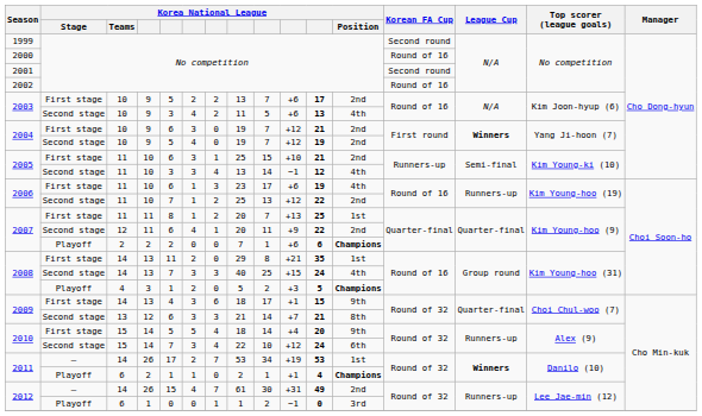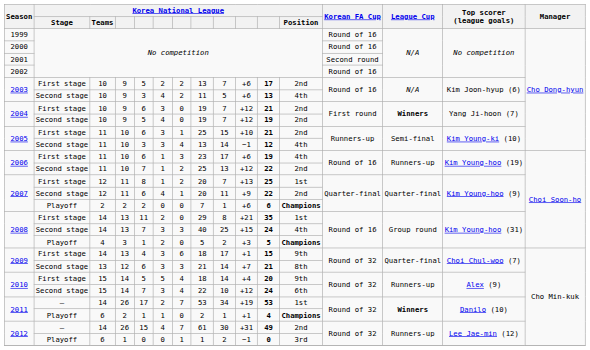 <table class="wikitable" style="text-align:center; font-size:90%;">
 <tr>
 <th rowspan=2>Season</th>
 <th colspan=11><a href='#'>Korea National League</a></th>
 <th rowspan=2><a href='#'>Korean FA Cup</a></th>
 <th rowspan=2><a href='#'>League Cup</a></th>
 <th rowspan=2>Top scorer<br>(league goals)</th>
 <th rowspan=2>Manager</th>
 </tr>
 <tr>
 <th>Stage</th>
 <th>Teams</th>
 <th width=25></th>
 <th width=25></th>
 <th width=25></th>
 <th width=25></th>
 <th width=30></th>
 <th width=30></th>
 <th width=30></th>
 <th width=30></th>
 <th>Position</th>
 </tr>
 <tr>
 <td>1999</td>
 <td colspan=11 rowspan=4><em>No competition</em></td>
-<td>Second round</td>
+<td>Round of 16</td>
 <td rowspan=4><em>N/A</em></td>
 <td rowspan=4><em>No competition</em></td>
 <td rowspan=10><a href='#'>Cho Dong-hyun</a></td>
 </tr>
 <tr>
 <td>2000</td>
 <td>Round of 16</td>
 </tr>
 <tr>
 <td>2001</td>
 <td>Second round</td>
 </tr>
 <tr>
 <td>2002</td>
 <td>Round of 16</td>
 </tr>
 <tr>
 <td rowspan=2><a href='#'>2003</a></td>
 <td>First stage</td>
 <td>10</td>
 <td>9</td>
 <td>5</td>
 <td>2</td>
 <td>2</td>
 <td>13</td>
 <td>7</td>
 <td>+6</td>
 <td><strong>17</strong></td>
 <td>2nd</td>
 <td rowspan=2>Round of 16</td>
 <td rowspan=2><em>N/A</em></td>
 <td rowspan=2>Kim Joon-hyup (6)</td>
 </tr>
 <tr>
 <td>Second stage</td>
 <td>10</td>
 <td>9</td>
 <td>3</td>
 <td>4</td>
 <td>2</td>
 <td>11</td>
 <td>5</td>
 <td>+6</td>
 <td><strong>13</strong></td>
 <td>4th</td>
 </tr>
 <tr>
 <td rowspan=2><a href='#'>2004</a></td>
 <td>First stage</td>
 <td>10</td>
 <td>9</td>
 <td>6</td>
 <td>3</td>
 <td>0</td>
 <td>19</td>
 <td>7</td>
 <td>+12</td>
 <td><strong>21</strong></td>
 <td>2nd</td>
 <td rowspan=2>First round</td>
 <td rowspan=2><strong>Winners</strong></td>
 <td rowspan=2>Yang Ji-hoon (7)</td>
 </tr>
 <tr>
 <td>Second stage</td>
 <td>10</td>
 <td>9</td>
 <td>5</td>
 <td>4</td>
 <td>0</td>
 <td>19</td>
 <td>7</td>
 <td>+12</td>
 <td><strong>19</strong></td>
 <td>2nd</td>
 </tr>
 <tr>
 <td rowspan=2><a href='#'>2005</a></td>
 <td>First stage</td>
 <td>11</td>
 <td>10</td>
 <td>6</td>
 <td>3</td>
 <td>1</td>
 <td>25</td>
 <td>15</td>
 <td>+10</td>
 <td><strong>21</strong></td>
 <td>2nd</td>
 <td rowspan=2>Runners-up</td>
 <td rowspan=2>Semi-final</td>
 <td rowspan=2><a href='#'>Kim Young-ki</a> (10)</td>
 </tr>
 <tr>
 <td>Second stage</td>
 <td>11</td>
 <td>10</td>
 <td>3</td>
 <td>3</td>
 <td>4</td>
 <td>13</td>
 <td>14</td>
 <td>−1</td>
 <td><strong>12</strong></td>
 <td>4th</td>
 </tr>
 <tr>
 <td rowspan=2><a href='#'>2006</a></td>
 <td>First stage</td>
 <td>11</td>
 <td>10</td>
 <td>6</td>
 <td>1</td>
 <td>3</td>
 <td>23</td>
 <td>17</td>
 <td>+6</td>
 <td><strong>19</strong></td>
 <td>4th</td>
 <td rowspan=2>Round of 16</td>
 <td rowspan=2>Runners-up</td>
 <td rowspan=2><a href='#'>Kim Young-hoo</a> (19)</td>
 <td rowspan=8><a href='#'>Choi Soon-ho</a></td>
 </tr>
 <tr>
 <td>Second stage</td>
 <td>11</td>
 <td>10</td>
 <td>7</td>
 <td>1</td>
 <td>2</td>
 <td>25</td>
 <td>13</td>
 <td>+12</td>
 <td><strong>22</strong></td>
 <td>2nd</td>
 </tr>
 <tr>
 <td rowspan=3><a href='#'>2007</a></td>
 <td>First stage</td>
-<td>11</td>
+<td>12</td>
 <td>11</td>
 <td>8</td>
 <td>1</td>
 <td>2</td>
 <td>20</td>
 <td>7</td>
 <td>+13</td>
 <td><strong>25</strong></td>
 <td>1st</td>
 <td rowspan=3>Quarter-final</td>
 <td rowspan=3>Quarter-final</td>
 <td rowspan=3><a href='#'>Kim Young-hoo</a> (9)</td>
 </tr>
 <tr>
 <td>Second stage</td>
 <td>12</td>
 <td>11</td>
 <td>6</td>
 <td>4</td>
 <td>1</td>
 <td>20</td>
 <td>11</td>
 <td>+9</td>
 <td><strong>22</strong></td>
 <td>2nd</td>
 </tr>
 <tr>
 <td>Playoff</td>
 <td>2</td>
 <td>2</td>
 <td>2</td>
 <td>0</td>
 <td>0</td>
 <td>7</td>
 <td>1</td>
 <td>+6</td>
 <td><strong>6</strong></td>
 <td><strong>Champions</strong></td>
 </tr>
 <tr>
 <td rowspan=3><a href='#'>2008</a></td>
 <td>First stage</td>
 <td>14</td>
 <td>13</td>
 <td>11</td>
 <td>2</td>
 <td>0</td>
 <td>29</td>
 <td>8</td>
 <td>+21</td>
 <td><strong>35</strong></td>
 <td>1st</td>
 <td rowspan=3>Round of 16</td>
 <td rowspan=3>Group round</td>
 <td rowspan=3><a href='#'>Kim Young-hoo</a> (31)</td>
 </tr>
 <tr>
 <td>Second stage</td>
 <td>14</td>
 <td>13</td>
 <td>7</td>
 <td>3</td>
 <td>3</td>
 <td>40</td>
 <td>25</td>
 <td>+15</td>
 <td><strong>24</strong></td>
 <td>4th</td>
 </tr>
 <tr>
 <td>Playoff</td>
 <td>4</td>
 <td>3</td>
 <td>1</td>
 <td>2</td>
 <td>0</td>
 <td>5</td>
 <td>2</td>
 <td>+3</td>
 <td><strong>5</strong></td>
 <td><strong>Champions</strong></td>
 </tr>
 <tr>
 <td rowspan=2><a href='#'>2009</a></td>
 <td>First stage</td>
 <td>14</td>
 <td>13</td>
 <td>4</td>
 <td>3</td>
 <td>6</td>
 <td>18</td>
 <td>17</td>
 <td>+1</td>
 <td><strong>15</strong></td>
 <td>9th</td>
 <td rowspan=2>Round of 32</td>
 <td rowspan=2>Quarter-final</td>
 <td rowspan=2><a href='#'>Choi Chul-woo</a> (7)</td>
 <td rowspan=8>Cho Min-kuk</td>
 </tr>
 <tr>
 <td>Second stage</td>
 <td>13</td>
 <td>12</td>
 <td>6</td>
 <td>3</td>
 <td>3</td>
 <td>21</td>
 <td>14</td>
 <td>+7</td>
 <td><strong>21</strong></td>
 <td>8th</td>
 </tr>
 <tr>
 <td rowspan=2><a href='#'>2010</a></td>
 <td>First stage</td>
 <td>15</td>
 <td>14</td>
 <td>5</td>
 <td>5</td>
 <td>4</td>
 <td>18</td>
 <td>14</td>
 <td>+4</td>
 <td><strong>20</strong></td>
 <td>9th</td>
 <td rowspan=2>Round of 32</td>
 <td rowspan=2>Runners-up</td>
 <td rowspan=2><a href='#'>Alex</a> (9)</td>
 </tr>
 <tr>
 <td>Second stage</td>
 <td>15</td>
 <td>14</td>
 <td>7</td>
 <td>3</td>
 <td>4</td>
 <td>22</td>
 <td>10</td>
 <td>+12</td>
 <td><strong>24</strong></td>
 <td>6th</td>
 </tr>
 <tr>
 <td rowspan=2><a href='#'>2011</a></td>
 <td>—</td>
 <td>14</td>
 <td>26</td>
 <td>17</td>
 <td>2</td>
 <td>7</td>
 <td>53</td>
 <td>34</td>
 <td>+19</td>
 <td><strong>53</strong></td>
 <td>1st</td>
 <td rowspan=2>Round of 32</td>
 <td rowspan=2><strong>Winners</strong></td>
 <td rowspan=2><a href='#'>Danilo</a> (10)</td>
 </tr>
 <tr>
 <td>Playoff</td>
 <td>6</td>
 <td>2</td>
 <td>1</td>
 <td>1</td>
 <td>0</td>
 <td>2</td>
 <td>1</td>
 <td>+1</td>
 <td><strong>4</strong></td>
 <td><strong>Champions</strong></td>
 </tr>
 <tr>
 <td rowspan=2><a href='#'>2012</a></td>
 <td>—</td>
 <td>14</td>
 <td>26</td>
 <td>15</td>
 <td>4</td>
 <td>7</td>
 <td>61</td>
 <td>30</td>
 <td>+31</td>
 <td><strong>49</strong></td>
 <td>2nd</td>
 <td rowspan=2>Round of 32</td>
 <td rowspan=2>Runners-up</td>
 <td rowspan=2><a href='#'>Lee Jae-min</a> (12)</td>
 </tr>
 <tr>
 <td>Playoff</td>
 <td>6</td>
 <td>1</td>
 <td>0</td>
 <td>0</td>
 <td>1</td>
 <td>1</td>
 <td>2</td>
 <td>−1</td>
 <td><strong>0</strong></td>
 <td>3rd</td>
 </tr>
 <tr>
 </tr>
 </table>
